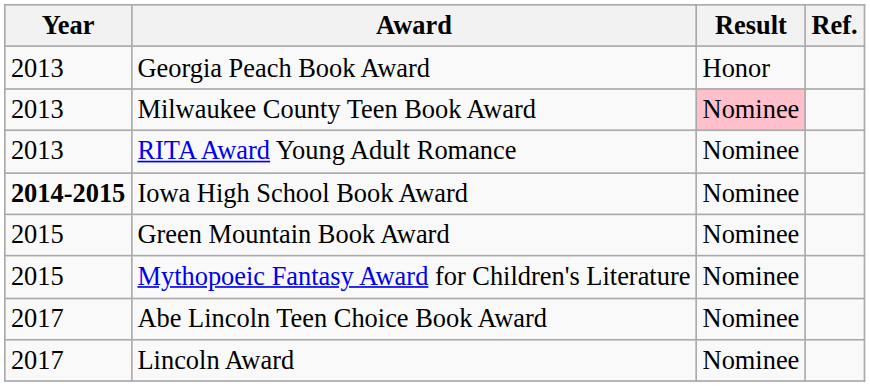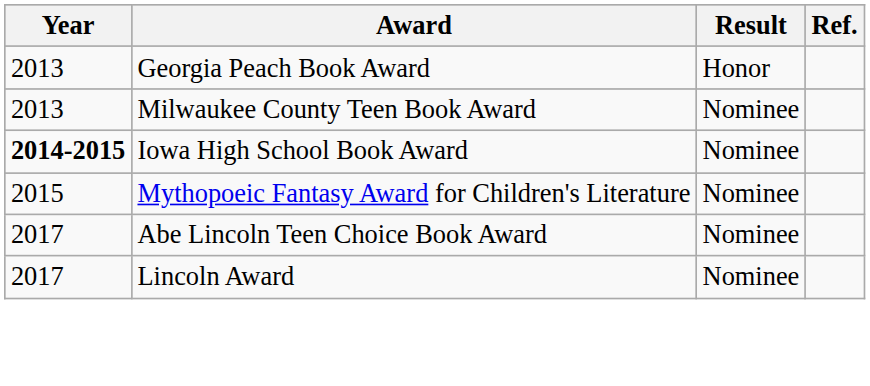 <table class="wikitable">
 <tr>
 <th>Year</th>
 <th>Award</th>
 <th>Result</th>
 <th>Ref.</th>
 </tr>
 <tr>
 <td>2013</td>
 <td>Georgia Peach Book Award</td>
 <td>Honor</td>
 <td></td>
 </tr>
 <tr>
 <td>2013</td>
 <td>Milwaukee County Teen Book Award</td>
-<td style="background: pink;">Nominee</td>
-<td></td>
-</tr>
-<tr>
-<td>2013</td>
-<td><a href='#'>RITA Award</a> Young Adult Romance</td>
 <td>Nominee</td>
 <td></td>
 </tr>
 <tr>
 <td><strong>2014-2015</strong></td>
 <td>Iowa High School Book Award</td>
-<td>Nominee</td>
-<td></td>
-</tr>
-<tr>
-<td>2015</td>
-<td>Green Mountain Book Award</td>
 <td>Nominee</td>
 <td></td>
 </tr>
 <tr>
 <td>2015</td>
 <td><a href='#'>Mythopoeic Fantasy Award</a> for Children's Literature</td>
 <td>Nominee</td>
 <td></td>
 </tr>
 <tr>
 <td>2017</td>
 <td>Abe Lincoln Teen Choice Book Award</td>
 <td>Nominee</td>
 <td></td>
 </tr>
 <tr>
 <td>2017</td>
 <td>Lincoln Award</td>
 <td>Nominee</td>
 <td></td>
 </tr>
 </table>
